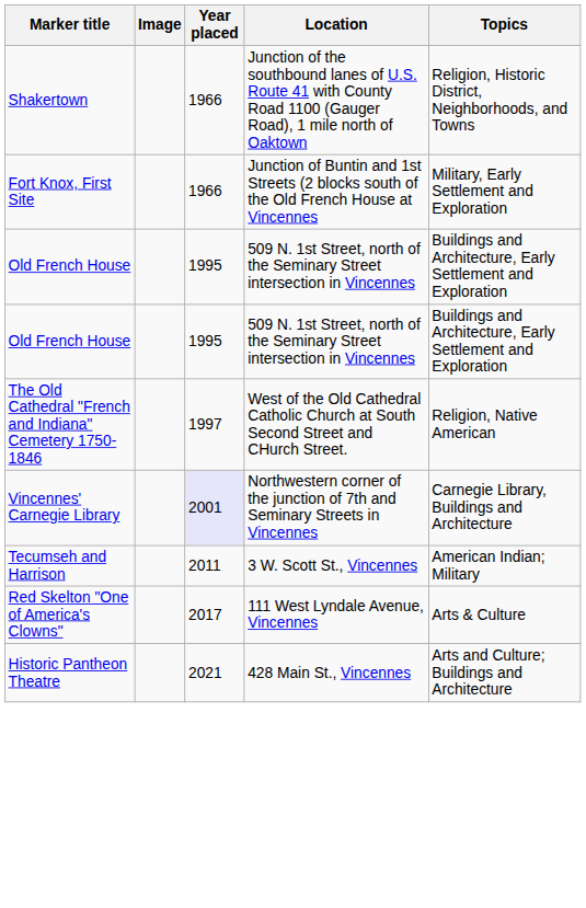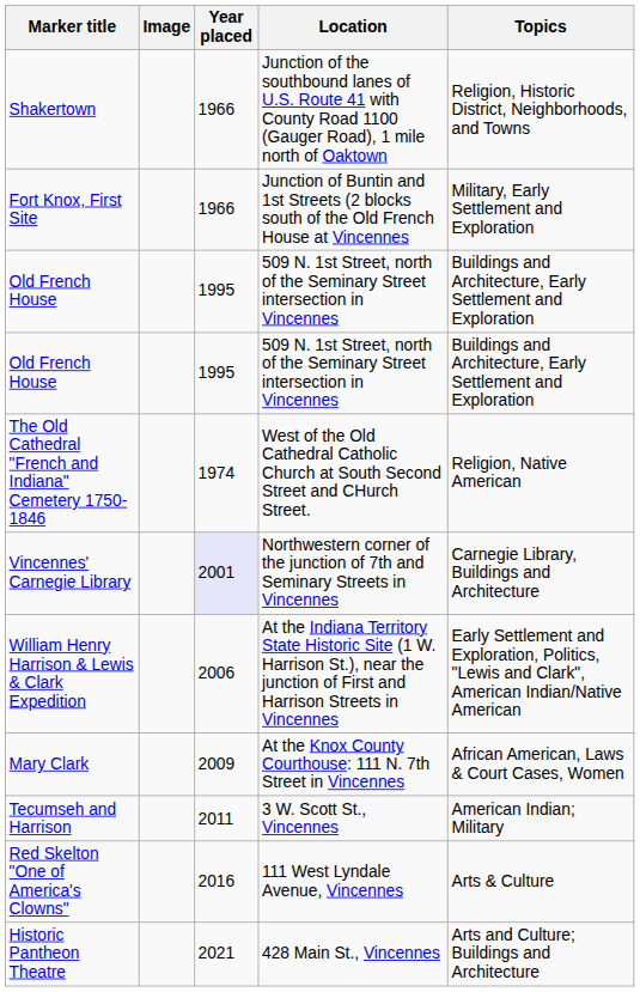 <table class="wikitable sortable" style="width:98%">
 <tr>
 <th>Marker title</th>
 <th class="unsortable">Image</th>
 <th>Year placed</th>
 <th>Location</th>
 <th>Topics</th>
 </tr>
 <tr>
 <td><a href='#'>Shakertown</a></td>
 <td></td>
 <td>1966</td>
 <td>Junction of the southbound lanes of <a href='#'>U.S. Route 41</a> with County Road 1100 (Gauger Road), 1 mile north of <a href='#'>Oaktown</a><br><small></small></td>
 <td>Religion, Historic District, Neighborhoods, and Towns</td>
 </tr>
 <tr ->
 <td><a href='#'>Fort Knox, First Site</a></td>
 <td></td>
 <td>1966</td>
 <td>Junction of Buntin and 1st Streets (2 blocks south of the Old French House at <a href='#'>Vincennes</a><br><small></small></td>
 <td>Military, Early Settlement and Exploration</td>
 </tr>
 <tr ->
 <td><a href='#'>Old French House</a></td>
 <td></td>
 <td>1995</td>
 <td>509 N. 1st Street, north of the Seminary Street intersection in <a href='#'>Vincennes</a><br><small></small></td>
 <td>Buildings and Architecture, Early Settlement and Exploration</td>
 </tr>
 <tr ->
 <td><a href='#'>Old French House</a></td>
 <td></td>
 <td>1995</td>
 <td>509 N. 1st Street, north of the Seminary Street intersection in <a href='#'>Vincennes</a><br><small></small></td>
 <td>Buildings and Architecture, Early Settlement and Exploration</td>
 </tr>
 <tr ->
 <td><a href='#'>The Old Cathedral "French and Indiana" Cemetery 1750-1846</a></td>
 <td></td>
-<td>1997</td>
+<td>1974</td>
 <td>West of the Old Cathedral Catholic Church at South Second Street and CHurch Street. <br><small></small></td>
 <td>Religion, Native American</td>
 </tr>
 <tr ->
 <td><a href='#'>Vincennes' Carnegie Library</a></td>
 <td></td>
 <td style="background: lavender;">2001</td>
 <td>Northwestern corner of the junction of 7th and Seminary Streets in <a href='#'>Vincennes</a><br><small></small></td>
 <td>Carnegie Library, Buildings and Architecture</td>
+</tr>
+<tr ->
+<td><a href='#'>William Henry Harrison & Lewis & Clark Expedition</a></td>
+<td></td>
+<td>2006</td>
+<td>At the <a href='#'>Indiana Territory State Historic Site</a> (1 W. Harrison St.), near the junction of First and Harrison Streets in <a href='#'>Vincennes</a><br><small></small></td>
+<td>Early Settlement and Exploration, Politics, "Lewis and Clark", American Indian/Native American</td>
+</tr>
+<tr ->
+<td><a href='#'>Mary Clark</a></td>
+<td></td>
+<td>2009</td>
+<td>At the <a href='#'>Knox County Courthouse</a>: 111 N. 7th Street in <a href='#'>Vincennes</a><br><small></small></td>
+<td>African American, Laws & Court Cases, Women</td>
 </tr>
 <tr>
 <td><a href='#'>Tecumseh and Harrison</a></td>
 <td></td>
 <td>2011</td>
 <td>3 W. Scott St., <a href='#'>Vincennes</a><br><small></small></td>
 <td>American Indian; Military</td>
 </tr>
 <tr>
 <td><a href='#'>Red Skelton "One of America's Clowns"</a></td>
 <td></td>
-<td>2017</td>
+<td>2016</td>
 <td>111 West Lyndale Avenue, <a href='#'>Vincennes</a><br><small></small></td>
 <td>Arts & Culture</td>
 </tr>
 <tr>
 <td><a href='#'>Historic Pantheon Theatre</a></td>
 <td></td>
 <td>2021</td>
 <td>428 Main St., <a href='#'>Vincennes</a><br><small></small></td>
 <td>Arts and Culture; Buildings and Architecture</td>
 </tr>
 </table>
